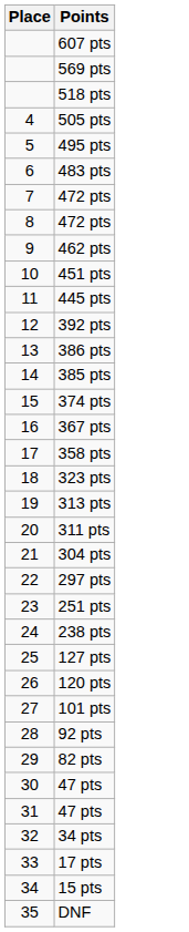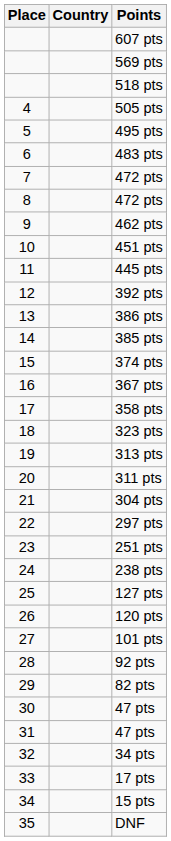 <table class=wikitable>
 <tr>
 <th>Place</th>
+<th>Country</th>
 <th>Points</th>
 </tr>
 <tr>
 <td align=center></td>
+<td></td>
 <td>607 pts</td>
 </tr>
 <tr>
 <td align=center></td>
+<td></td>
 <td>569 pts</td>
 </tr>
 <tr>
 <td align=center></td>
+<td></td>
 <td>518 pts</td>
 </tr>
 <tr>
 <td align=center>4</td>
+<td></td>
 <td>505 pts</td>
 </tr>
 <tr>
 <td align=center>5</td>
+<td></td>
 <td>495 pts</td>
 </tr>
 <tr>
 <td align=center>6</td>
+<td></td>
 <td>483 pts</td>
 </tr>
 <tr>
 <td align=center>7</td>
+<td></td>
 <td>472 pts</td>
 </tr>
 <tr>
 <td align=center>8</td>
+<td></td>
 <td>472 pts</td>
 </tr>
 <tr>
 <td align=center>9</td>
+<td></td>
 <td>462 pts</td>
 </tr>
 <tr>
 <td align=center>10</td>
+<td></td>
 <td>451 pts</td>
 </tr>
 <tr>
 <td align=center>11</td>
+<td></td>
 <td>445 pts</td>
 </tr>
 <tr>
 <td align=center>12</td>
+<td></td>
 <td>392 pts</td>
 </tr>
 <tr>
 <td align=center>13</td>
+<td></td>
 <td>386 pts</td>
 </tr>
 <tr>
 <td align=center>14</td>
+<td></td>
 <td>385 pts</td>
 </tr>
 <tr>
 <td align=center>15</td>
+<td></td>
 <td>374 pts</td>
 </tr>
 <tr>
 <td align=center>16</td>
+<td></td>
 <td>367 pts</td>
 </tr>
 <tr>
 <td align=center>17</td>
+<td></td>
 <td>358 pts</td>
 </tr>
 <tr>
 <td align=center>18</td>
+<td></td>
 <td>323 pts</td>
 </tr>
 <tr>
 <td align=center>19</td>
+<td></td>
 <td>313 pts</td>
 </tr>
 <tr>
 <td align=center>20</td>
+<td></td>
 <td>311 pts</td>
 </tr>
 <tr>
 <td align=center>21</td>
+<td></td>
 <td>304 pts</td>
 </tr>
 <tr>
 <td align=center>22</td>
+<td></td>
 <td>297 pts</td>
 </tr>
 <tr>
 <td align=center>23</td>
+<td></td>
 <td>251 pts</td>
 </tr>
 <tr>
 <td align=center>24</td>
+<td></td>
 <td>238 pts</td>
 </tr>
 <tr>
 <td align=center>25</td>
+<td></td>
 <td>127 pts</td>
 </tr>
 <tr>
 <td align=center>26</td>
+<td></td>
 <td>120 pts</td>
 </tr>
 <tr>
 <td align=center>27</td>
+<td></td>
 <td>101 pts</td>
 </tr>
 <tr>
 <td align=center>28</td>
+<td></td>
 <td>92 pts</td>
 </tr>
 <tr>
 <td align=center>29</td>
+<td></td>
 <td>82 pts</td>
 </tr>
 <tr>
 <td align=center>30</td>
+<td></td>
 <td>47 pts</td>
 </tr>
 <tr>
 <td align=center>31</td>
+<td></td>
 <td>47 pts</td>
 </tr>
 <tr>
 <td align=center>32</td>
+<td></td>
 <td>34 pts</td>
 </tr>
 <tr>
 <td align=center>33</td>
+<td></td>
 <td>17 pts</td>
 </tr>
 <tr>
 <td align=center>34</td>
+<td></td>
 <td>15 pts</td>
 </tr>
 <tr>
 <td align=center>35</td>
+<td></td>
 <td>DNF</td>
 </tr>
 </table>
